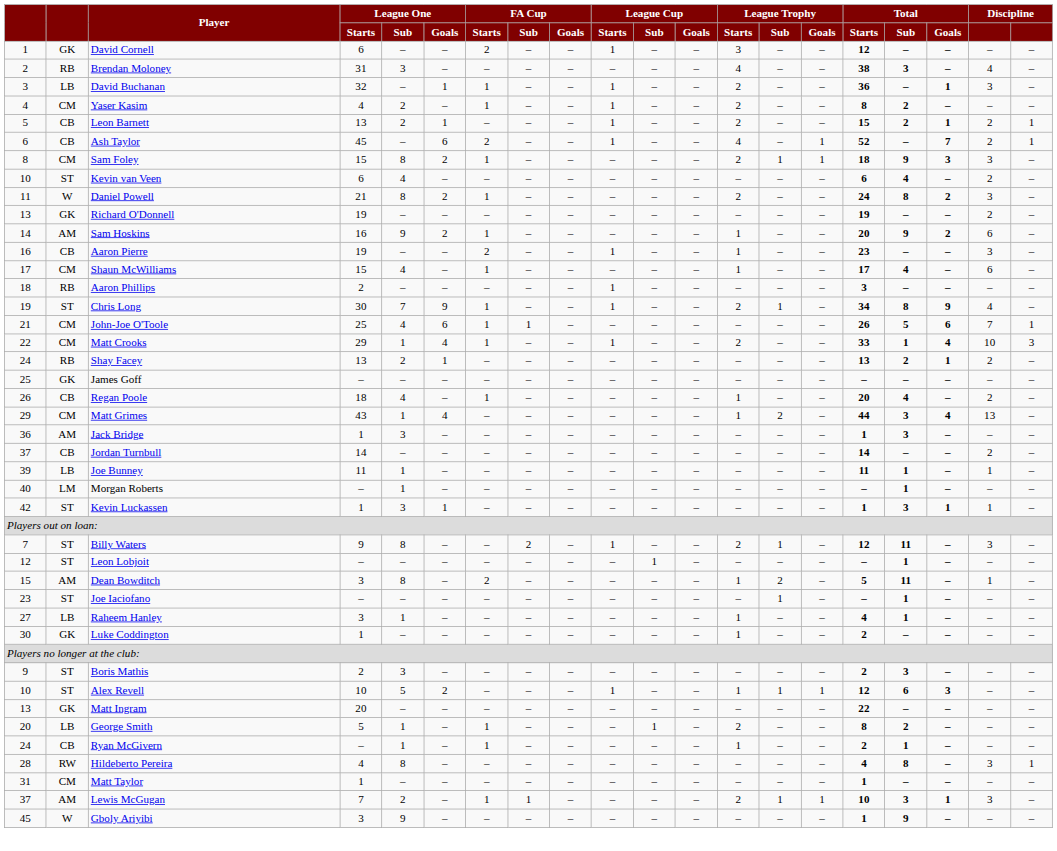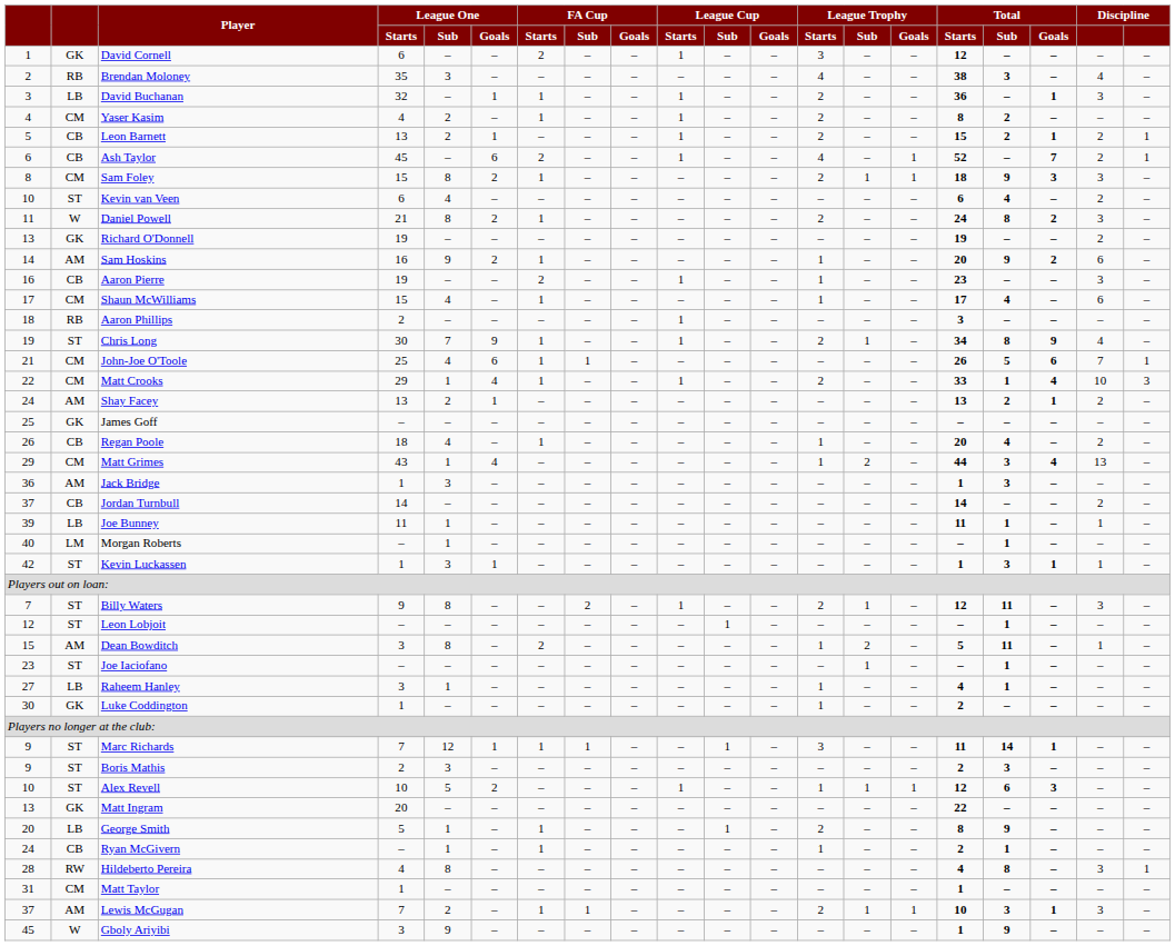 <table class="wikitable"  style="text-align:center; font-size:90%; width:86%;">
 <tr>
 <th rowspan="2" style="background:maroon; color:white;  width: 4%"></th>
 <th rowspan="2" style="background:maroon; color:white;  width: 4%"></th>
 <th rowspan="2" style="background:maroon; color:white; ">Player</th>
 <th colspan="3" style="background:maroon; color:white; ">League One</th>
 <th colspan="3" style="background:maroon; color:white; ">FA Cup</th>
 <th colspan="3" style="background:maroon; color:white; ">League Cup</th>
 <th colspan="3" style="background:maroon; color:white; ">League Trophy</th>
 <th colspan="3" style="background:maroon; color:white; ">Total</th>
 <th colspan="2" style="background:maroon; color:white; ">Discipline</th>
 </tr>
 <tr>
 <th style="background:maroon; color:white;  width: 4%;">Starts</th>
 <th style="background:maroon; color:white;  width: 4%;">Sub</th>
 <th style="background:maroon; color:white;  width: 4%;">Goals</th>
 <th style="background:maroon; color:white;  width: 4%;">Starts</th>
 <th style="background:maroon; color:white;  width: 4%;">Sub</th>
 <th style="background:maroon; color:white;  width: 4%;">Goals</th>
 <th style="background:maroon; color:white;  width: 4%;">Starts</th>
 <th style="background:maroon; color:white;  width: 4%;">Sub</th>
 <th style="background:maroon; color:white;  width: 4%;">Goals</th>
 <th style="background:maroon; color:white;  width: 4%;">Starts</th>
 <th style="background:maroon; color:white;  width: 4%;">Sub</th>
 <th style="background:maroon; color:white;  width: 4%;">Goals</th>
 <th style="background:maroon; color:white;  width: 4%;">Starts</th>
 <th style="background:maroon; color:white;  width: 4%;">Sub</th>
 <th style="background:maroon; color:white;  width: 4%;">Goals</th>
 <th style="background:maroon; color:white;  width: 4%;"></th>
 <th style="background:maroon; color:white;  width: 4%;"></th>
 </tr>
 <tr>
 <td>1</td>
 <td>GK</td>
 <td style="text-align:left;"><a href='#'>David Cornell</a></td>
 <td>6</td>
 <td>–</td>
 <td>–</td>
 <td>2</td>
 <td>–</td>
 <td>–</td>
 <td>1</td>
 <td>–</td>
 <td>–</td>
 <td>3</td>
 <td>–</td>
 <td>–</td>
 <td><strong>12</strong></td>
 <td><strong>–</strong></td>
 <td><strong>–</strong></td>
 <td>–</td>
 <td>–</td>
 </tr>
 <tr>
 <td>2</td>
 <td>RB</td>
 <td style="text-align:left;"><a href='#'>Brendan Moloney</a></td>
-<td>31</td>
+<td>35</td>
 <td>3</td>
 <td>–</td>
 <td>–</td>
 <td>–</td>
 <td>–</td>
 <td>–</td>
 <td>–</td>
 <td>–</td>
 <td>4</td>
 <td>–</td>
 <td>–</td>
 <td><strong>38</strong></td>
 <td><strong>3</strong></td>
 <td><strong>–</strong></td>
 <td>4</td>
 <td>–</td>
 </tr>
 <tr>
 <td>3</td>
 <td>LB</td>
 <td style="text-align:left;"><a href='#'>David Buchanan</a></td>
 <td>32</td>
 <td>–</td>
 <td>1</td>
 <td>1</td>
 <td>–</td>
 <td>–</td>
 <td>1</td>
 <td>–</td>
 <td>–</td>
 <td>2</td>
 <td>–</td>
 <td>–</td>
 <td><strong>36</strong></td>
 <td><strong>–</strong></td>
 <td><strong>1</strong></td>
 <td>3</td>
 <td>–</td>
 </tr>
 <tr>
 <td>4</td>
 <td>CM</td>
 <td style="text-align:left;"><a href='#'>Yaser Kasim</a></td>
 <td>4</td>
 <td>2</td>
 <td>–</td>
 <td>1</td>
 <td>–</td>
 <td>–</td>
 <td>1</td>
 <td>–</td>
 <td>–</td>
 <td>2</td>
 <td>–</td>
 <td>–</td>
 <td><strong>8</strong></td>
 <td><strong>2</strong></td>
 <td><strong>–</strong></td>
 <td>–</td>
 <td>–</td>
 </tr>
 <tr>
 <td>5</td>
 <td>CB</td>
 <td style="text-align:left;"><a href='#'>Leon Barnett</a></td>
 <td>13</td>
 <td>2</td>
 <td>1</td>
 <td>–</td>
 <td>–</td>
 <td>–</td>
 <td>1</td>
 <td>–</td>
 <td>–</td>
 <td>2</td>
 <td>–</td>
 <td>–</td>
 <td><strong>15</strong></td>
 <td><strong>2</strong></td>
 <td><strong>1</strong></td>
 <td>2</td>
 <td>1</td>
 </tr>
 <tr>
 <td>6</td>
 <td>CB</td>
 <td style="text-align:left;"><a href='#'>Ash Taylor</a></td>
 <td>45</td>
 <td>–</td>
 <td>6</td>
 <td>2</td>
 <td>–</td>
 <td>–</td>
 <td>1</td>
 <td>–</td>
 <td>–</td>
 <td>4</td>
 <td>–</td>
 <td>1</td>
 <td><strong>52</strong></td>
 <td><strong>–</strong></td>
 <td><strong>7</strong></td>
 <td>2</td>
 <td>1</td>
 </tr>
 <tr>
 <td>8</td>
 <td>CM</td>
 <td style="text-align:left;"><a href='#'>Sam Foley</a></td>
 <td>15</td>
 <td>8</td>
 <td>2</td>
 <td>1</td>
 <td>–</td>
 <td>–</td>
 <td>–</td>
 <td>–</td>
 <td>–</td>
 <td>2</td>
 <td>1</td>
 <td>1</td>
 <td><strong>18</strong></td>
 <td><strong>9</strong></td>
 <td><strong>3</strong></td>
 <td>3</td>
 <td>–</td>
 </tr>
 <tr>
 <td>10</td>
 <td>ST</td>
 <td style="text-align:left;"><a href='#'>Kevin van Veen</a></td>
 <td>6</td>
 <td>4</td>
 <td>–</td>
 <td>–</td>
 <td>–</td>
 <td>–</td>
 <td>–</td>
 <td>–</td>
 <td>–</td>
 <td>–</td>
 <td>–</td>
 <td>–</td>
 <td><strong>6</strong></td>
 <td><strong>4</strong></td>
 <td><strong>–</strong></td>
 <td>2</td>
 <td>–</td>
 </tr>
 <tr>
 <td>11</td>
 <td>W</td>
 <td style="text-align:left;"><a href='#'>Daniel Powell</a></td>
 <td>21</td>
 <td>8</td>
 <td>2</td>
 <td>1</td>
 <td>–</td>
 <td>–</td>
 <td>–</td>
 <td>–</td>
 <td>–</td>
 <td>2</td>
 <td>–</td>
 <td>–</td>
 <td><strong>24</strong></td>
 <td><strong>8</strong></td>
 <td><strong>2</strong></td>
 <td>3</td>
 <td>–</td>
 </tr>
 <tr>
 <td>13</td>
 <td>GK</td>
 <td style="text-align:left;"><a href='#'>Richard O'Donnell</a></td>
 <td>19</td>
 <td>–</td>
 <td>–</td>
 <td>–</td>
 <td>–</td>
 <td>–</td>
 <td>–</td>
 <td>–</td>
 <td>–</td>
 <td>–</td>
 <td>–</td>
 <td>–</td>
 <td><strong>19</strong></td>
 <td><strong>–</strong></td>
 <td><strong>–</strong></td>
 <td>2</td>
 <td>–</td>
 </tr>
 <tr>
 <td>14</td>
 <td>AM</td>
 <td style="text-align:left;"><a href='#'>Sam Hoskins</a></td>
 <td>16</td>
 <td>9</td>
 <td>2</td>
 <td>1</td>
 <td>–</td>
 <td>–</td>
 <td>–</td>
 <td>–</td>
 <td>–</td>
 <td>1</td>
 <td>–</td>
 <td>–</td>
 <td><strong>20</strong></td>
 <td><strong>9</strong></td>
 <td><strong>2</strong></td>
 <td>6</td>
 <td>–</td>
 </tr>
 <tr>
 <td>16</td>
 <td>CB</td>
 <td style="text-align:left;"><a href='#'>Aaron Pierre</a></td>
 <td>19</td>
 <td>–</td>
 <td>–</td>
 <td>2</td>
 <td>–</td>
 <td>–</td>
 <td>1</td>
 <td>–</td>
 <td>–</td>
 <td>1</td>
 <td>–</td>
 <td>–</td>
 <td><strong>23</strong></td>
 <td><strong>–</strong></td>
 <td><strong>–</strong></td>
 <td>3</td>
 <td>–</td>
 </tr>
 <tr>
 <td>17</td>
 <td>CM</td>
 <td style="text-align:left;"><a href='#'>Shaun McWilliams</a></td>
 <td>15</td>
 <td>4</td>
 <td>–</td>
 <td>1</td>
 <td>–</td>
 <td>–</td>
 <td>–</td>
 <td>–</td>
 <td>–</td>
 <td>1</td>
 <td>–</td>
 <td>–</td>
 <td><strong>17</strong></td>
 <td><strong>4</strong></td>
 <td><strong>–</strong></td>
 <td>6</td>
 <td>–</td>
 </tr>
 <tr>
 <td>18</td>
 <td>RB</td>
 <td style="text-align:left;"><a href='#'>Aaron Phillips</a></td>
 <td>2</td>
 <td>–</td>
 <td>–</td>
 <td>–</td>
 <td>–</td>
 <td>–</td>
 <td>1</td>
 <td>–</td>
 <td>–</td>
 <td>–</td>
 <td>–</td>
 <td>–</td>
 <td><strong>3</strong></td>
 <td><strong>–</strong></td>
 <td><strong>–</strong></td>
 <td>–</td>
 <td>–</td>
 </tr>
 <tr>
 <td>19</td>
 <td>ST</td>
 <td style="text-align:left;"><a href='#'>Chris Long</a></td>
 <td>30</td>
 <td>7</td>
 <td>9</td>
 <td>1</td>
 <td>–</td>
 <td>–</td>
 <td>1</td>
 <td>–</td>
 <td>–</td>
 <td>2</td>
 <td>1</td>
 <td>–</td>
 <td><strong>34</strong></td>
 <td><strong>8</strong></td>
 <td><strong>9</strong></td>
 <td>4</td>
 <td>–</td>
 </tr>
 <tr>
 <td>21</td>
 <td>CM</td>
 <td style="text-align:left;"><a href='#'>John-Joe O'Toole</a></td>
 <td>25</td>
 <td>4</td>
 <td>6</td>
 <td>1</td>
 <td>1</td>
 <td>–</td>
 <td>–</td>
 <td>–</td>
 <td>–</td>
 <td>–</td>
 <td>–</td>
 <td>–</td>
 <td><strong>26</strong></td>
 <td><strong>5</strong></td>
 <td><strong>6</strong></td>
 <td>7</td>
 <td>1</td>
 </tr>
 <tr>
 <td>22</td>
 <td>CM</td>
 <td style="text-align:left;"><a href='#'>Matt Crooks</a></td>
 <td>29</td>
 <td>1</td>
 <td>4</td>
 <td>1</td>
 <td>–</td>
 <td>–</td>
 <td>1</td>
 <td>–</td>
 <td>–</td>
 <td>2</td>
 <td>–</td>
 <td>–</td>
 <td><strong>33</strong></td>
 <td><strong>1</strong></td>
 <td><strong>4</strong></td>
 <td>10</td>
 <td>3</td>
 </tr>
 <tr>
 <td>24</td>
-<td>RB</td>
+<td>AM</td>
 <td style="text-align:left;"><a href='#'>Shay Facey</a></td>
 <td>13</td>
 <td>2</td>
 <td>1</td>
 <td>–</td>
 <td>–</td>
 <td>–</td>
 <td>–</td>
 <td>–</td>
 <td>–</td>
 <td>–</td>
 <td>–</td>
 <td>–</td>
 <td><strong>13</strong></td>
 <td><strong>2</strong></td>
 <td><strong>1</strong></td>
 <td>2</td>
 <td>–</td>
 </tr>
 <tr>
 <td>25</td>
 <td>GK</td>
 <td style="text-align:left;">James Goff</td>
 <td>–</td>
 <td>–</td>
 <td>–</td>
 <td>–</td>
 <td>–</td>
 <td>–</td>
 <td>–</td>
 <td>–</td>
 <td>–</td>
 <td>–</td>
 <td>–</td>
 <td>–</td>
 <td><strong>–</strong></td>
 <td><strong>–</strong></td>
 <td><strong>–</strong></td>
 <td>–</td>
 <td>–</td>
 </tr>
 <tr>
 <td>26</td>
 <td>CB</td>
 <td style="text-align:left;"><a href='#'>Regan Poole</a></td>
 <td>18</td>
 <td>4</td>
 <td>–</td>
 <td>1</td>
 <td>–</td>
 <td>–</td>
 <td>–</td>
 <td>–</td>
 <td>–</td>
 <td>1</td>
 <td>–</td>
 <td>–</td>
 <td><strong>20</strong></td>
 <td><strong>4</strong></td>
 <td><strong>–</strong></td>
 <td>2</td>
 <td>–</td>
 </tr>
 <tr>
 <td>29</td>
 <td>CM</td>
 <td style="text-align:left;"><a href='#'>Matt Grimes</a></td>
 <td>43</td>
 <td>1</td>
 <td>4</td>
 <td>–</td>
 <td>–</td>
 <td>–</td>
 <td>–</td>
 <td>–</td>
 <td>–</td>
 <td>1</td>
 <td>2</td>
 <td>–</td>
 <td><strong>44</strong></td>
 <td><strong>3</strong></td>
 <td><strong>4</strong></td>
 <td>13</td>
 <td>–</td>
 </tr>
 <tr>
 <td>36</td>
 <td>AM</td>
 <td style="text-align:left;"><a href='#'>Jack Bridge</a></td>
 <td>1</td>
 <td>3</td>
 <td>–</td>
 <td>–</td>
 <td>–</td>
 <td>–</td>
 <td>–</td>
 <td>–</td>
 <td>–</td>
 <td>–</td>
 <td>–</td>
 <td>–</td>
 <td><strong>1</strong></td>
 <td><strong>3</strong></td>
 <td><strong>–</strong></td>
 <td>–</td>
 <td>–</td>
 </tr>
 <tr>
 <td>37</td>
 <td>CB</td>
 <td style="text-align:left;"><a href='#'>Jordan Turnbull</a></td>
 <td>14</td>
 <td>–</td>
 <td>–</td>
 <td>–</td>
 <td>–</td>
 <td>–</td>
 <td>–</td>
 <td>–</td>
 <td>–</td>
 <td>–</td>
 <td>–</td>
 <td>–</td>
 <td><strong>14</strong></td>
 <td><strong>–</strong></td>
 <td><strong>–</strong></td>
 <td>2</td>
 <td>–</td>
 </tr>
 <tr>
 <td>39</td>
 <td>LB</td>
 <td style="text-align:left;"><a href='#'>Joe Bunney</a></td>
 <td>11</td>
 <td>1</td>
 <td>–</td>
 <td>–</td>
 <td>–</td>
 <td>–</td>
 <td>–</td>
 <td>–</td>
 <td>–</td>
 <td>–</td>
 <td>–</td>
 <td>–</td>
 <td><strong>11</strong></td>
 <td><strong>1</strong></td>
 <td><strong>–</strong></td>
 <td>1</td>
 <td>–</td>
 </tr>
 <tr>
 <td>40</td>
 <td>LM</td>
 <td style="text-align:left;">Morgan Roberts</td>
 <td>–</td>
 <td>1</td>
 <td>–</td>
 <td>–</td>
 <td>–</td>
 <td>–</td>
 <td>–</td>
 <td>–</td>
 <td>–</td>
 <td>–</td>
 <td>–</td>
 <td>–</td>
 <td><strong>–</strong></td>
 <td><strong>1</strong></td>
 <td><strong>–</strong></td>
 <td>–</td>
 <td>–</td>
 </tr>
 <tr>
 <td>42</td>
 <td>ST</td>
 <td style="text-align:left;"><a href='#'>Kevin Luckassen</a></td>
 <td>1</td>
 <td>3</td>
 <td>1</td>
 <td>–</td>
 <td>–</td>
 <td>–</td>
 <td>–</td>
 <td>–</td>
 <td>–</td>
 <td>–</td>
 <td>–</td>
 <td>–</td>
 <td><strong>1</strong></td>
 <td><strong>3</strong></td>
 <td><strong>1</strong></td>
 <td>1</td>
 <td>–</td>
 </tr>
 <tr>
 <td colspan="20" style="background:#dcdcdc; text-align:left;"><em>Players out on loan:</em></td>
 </tr>
 <tr>
 <td>7</td>
 <td>ST</td>
 <td style="text-align:left;"><a href='#'>Billy Waters</a></td>
 <td>9</td>
 <td>8</td>
 <td>–</td>
 <td>–</td>
 <td>2</td>
 <td>–</td>
 <td>1</td>
 <td>–</td>
 <td>–</td>
 <td>2</td>
 <td>1</td>
 <td>–</td>
 <td><strong>12</strong></td>
 <td><strong>11</strong></td>
 <td><strong>–</strong></td>
 <td>3</td>
 <td>–</td>
 </tr>
 <tr>
 <td>12</td>
 <td>ST</td>
 <td style="text-align:left;"><a href='#'>Leon Lobjoit</a></td>
 <td>–</td>
 <td>–</td>
 <td>–</td>
 <td>–</td>
 <td>–</td>
 <td>–</td>
 <td>–</td>
 <td>1</td>
 <td>–</td>
 <td>–</td>
 <td>–</td>
 <td>–</td>
 <td><strong>–</strong></td>
 <td><strong>1</strong></td>
 <td><strong>–</strong></td>
 <td>–</td>
 <td>–</td>
 </tr>
 <tr>
 <td>15</td>
 <td>AM</td>
 <td style="text-align:left;"><a href='#'>Dean Bowditch</a></td>
 <td>3</td>
 <td>8</td>
 <td>–</td>
 <td>2</td>
 <td>–</td>
 <td>–</td>
 <td>–</td>
 <td>–</td>
 <td>–</td>
 <td>1</td>
 <td>2</td>
 <td>–</td>
 <td><strong>5</strong></td>
 <td><strong>11</strong></td>
 <td><strong>–</strong></td>
 <td>1</td>
 <td>–</td>
 </tr>
 <tr>
 <td>23</td>
 <td>ST</td>
 <td style="text-align:left;"><a href='#'>Joe Iaciofano</a></td>
 <td>–</td>
 <td>–</td>
 <td>–</td>
 <td>–</td>
 <td>–</td>
 <td>–</td>
 <td>–</td>
 <td>–</td>
 <td>–</td>
 <td>–</td>
 <td>1</td>
 <td>–</td>
 <td><strong>–</strong></td>
 <td><strong>1</strong></td>
 <td><strong>–</strong></td>
 <td>–</td>
 <td>–</td>
 </tr>
 <tr>
 <td>27</td>
 <td>LB</td>
 <td style="text-align:left;"><a href='#'>Raheem Hanley</a></td>
 <td>3</td>
 <td>1</td>
 <td>–</td>
 <td>–</td>
 <td>–</td>
 <td>–</td>
 <td>–</td>
 <td>–</td>
 <td>–</td>
 <td>1</td>
 <td>–</td>
 <td>–</td>
 <td><strong>4</strong></td>
 <td><strong>1</strong></td>
 <td><strong>–</strong></td>
 <td>–</td>
 <td>–</td>
 </tr>
 <tr>
 <td>30</td>
 <td>GK</td>
 <td style="text-align:left;"><a href='#'>Luke Coddington</a></td>
 <td>1</td>
 <td>–</td>
 <td>–</td>
 <td>–</td>
 <td>–</td>
 <td>–</td>
 <td>–</td>
 <td>–</td>
 <td>–</td>
 <td>1</td>
 <td>–</td>
 <td>–</td>
 <td><strong>2</strong></td>
 <td><strong>–</strong></td>
 <td><strong>–</strong></td>
 <td>–</td>
 <td>–</td>
 </tr>
 <tr>
 <td colspan="20" style="background:#dcdcdc; text-align:left;"><em>Players no longer at the club:</em></td>
 </tr>
 <tr>
 <td>9</td>
 <td>ST</td>
+<td style="text-align:left;"><a href='#'>Marc Richards</a></td>
+<td>7</td>
+<td>12</td>
+<td>1</td>
+<td>1</td>
+<td>1</td>
+<td>–</td>
+<td>–</td>
+<td>1</td>
+<td>–</td>
+<td>3</td>
+<td>–</td>
+<td>–</td>
+<td><strong>11</strong></td>
+<td><strong>14</strong></td>
+<td><strong>1</strong></td>
+<td>–</td>
+<td>–</td>
+</tr>
+<tr>
+<td>9</td>
+<td>ST</td>
 <td style="text-align:left;"><a href='#'>Boris Mathis</a></td>
 <td>2</td>
 <td>3</td>
 <td>–</td>
 <td>–</td>
 <td>–</td>
 <td>–</td>
 <td>–</td>
 <td>–</td>
 <td>–</td>
 <td>–</td>
 <td>–</td>
 <td>–</td>
 <td><strong>2</strong></td>
 <td><strong>3</strong></td>
 <td><strong>–</strong></td>
 <td>–</td>
 <td>–</td>
 </tr>
 <tr>
 <td>10</td>
 <td>ST</td>
 <td style="text-align:left;"><a href='#'>Alex Revell</a></td>
 <td>10</td>
 <td>5</td>
 <td>2</td>
 <td>–</td>
 <td>–</td>
 <td>–</td>
 <td>1</td>
 <td>–</td>
 <td>–</td>
 <td>1</td>
 <td>1</td>
 <td>1</td>
 <td><strong>12</strong></td>
 <td><strong>6</strong></td>
 <td><strong>3</strong></td>
 <td>–</td>
 <td>–</td>
 </tr>
 <tr>
 <td>13</td>
 <td>GK</td>
 <td style="text-align:left;"><a href='#'>Matt Ingram</a></td>
 <td>20</td>
 <td>–</td>
 <td>–</td>
 <td>–</td>
 <td>–</td>
 <td>–</td>
 <td>–</td>
 <td>–</td>
 <td>–</td>
 <td>–</td>
 <td>–</td>
 <td>–</td>
 <td><strong>22</strong></td>
 <td><strong>–</strong></td>
 <td><strong>–</strong></td>
 <td>–</td>
 <td>–</td>
 </tr>
 <tr>
 <td>20</td>
 <td>LB</td>
 <td style="text-align:left;"><a href='#'>George Smith</a></td>
 <td>5</td>
 <td>1</td>
 <td>–</td>
 <td>1</td>
 <td>–</td>
 <td>–</td>
 <td>–</td>
 <td>1</td>
 <td>–</td>
 <td>2</td>
 <td>–</td>
 <td>–</td>
 <td><strong>8</strong></td>
-<td><strong>2</strong></td>
+<td><strong>9</strong></td>
 <td><strong>–</strong></td>
 <td>–</td>
 <td>–</td>
 </tr>
 <tr>
 <td>24</td>
 <td>CB</td>
 <td style="text-align:left;"><a href='#'>Ryan McGivern</a></td>
 <td>–</td>
 <td>1</td>
 <td>–</td>
 <td>1</td>
 <td>–</td>
 <td>–</td>
 <td>–</td>
 <td>–</td>
 <td>–</td>
 <td>1</td>
 <td>–</td>
 <td>–</td>
 <td><strong>2</strong></td>
 <td><strong>1</strong></td>
 <td><strong>–</strong></td>
 <td>–</td>
 <td>–</td>
 </tr>
 <tr>
 <td>28</td>
 <td>RW</td>
 <td style="text-align:left;"><a href='#'>Hildeberto Pereira</a></td>
 <td>4</td>
 <td>8</td>
 <td>–</td>
 <td>–</td>
 <td>–</td>
 <td>–</td>
 <td>–</td>
 <td>–</td>
 <td>–</td>
 <td>–</td>
 <td>–</td>
 <td>–</td>
 <td><strong>4</strong></td>
 <td><strong>8</strong></td>
 <td><strong>–</strong></td>
 <td>3</td>
 <td>1</td>
 </tr>
 <tr>
 <td>31</td>
 <td>CM</td>
 <td style="text-align:left;"><a href='#'>Matt Taylor</a></td>
 <td>1</td>
 <td>–</td>
 <td>–</td>
 <td>–</td>
 <td>–</td>
 <td>–</td>
 <td>–</td>
 <td>–</td>
 <td>–</td>
 <td>–</td>
 <td>–</td>
 <td>–</td>
 <td><strong>1</strong></td>
 <td><strong>–</strong></td>
 <td><strong>–</strong></td>
 <td>–</td>
 <td>–</td>
 </tr>
 <tr>
 <td>37</td>
 <td>AM</td>
 <td style="text-align:left;"><a href='#'>Lewis McGugan</a></td>
 <td>7</td>
 <td>2</td>
 <td>–</td>
 <td>1</td>
 <td>1</td>
 <td>–</td>
 <td>–</td>
 <td>–</td>
 <td>–</td>
 <td>2</td>
 <td>1</td>
 <td>1</td>
 <td><strong>10</strong></td>
 <td><strong>3</strong></td>
 <td><strong>1</strong></td>
 <td>3</td>
 <td>–</td>
 </tr>
 <tr>
 <td>45</td>
 <td>W</td>
 <td style="text-align:left;"><a href='#'>Gboly Ariyibi</a></td>
 <td>3</td>
 <td>9</td>
 <td>–</td>
 <td>–</td>
 <td>–</td>
 <td>–</td>
 <td>–</td>
 <td>–</td>
 <td>–</td>
 <td>–</td>
 <td>–</td>
 <td>–</td>
 <td><strong>1</strong></td>
 <td><strong>9</strong></td>
 <td><strong>–</strong></td>
 <td>–</td>
 <td>–</td>
 </tr>
 </table>
